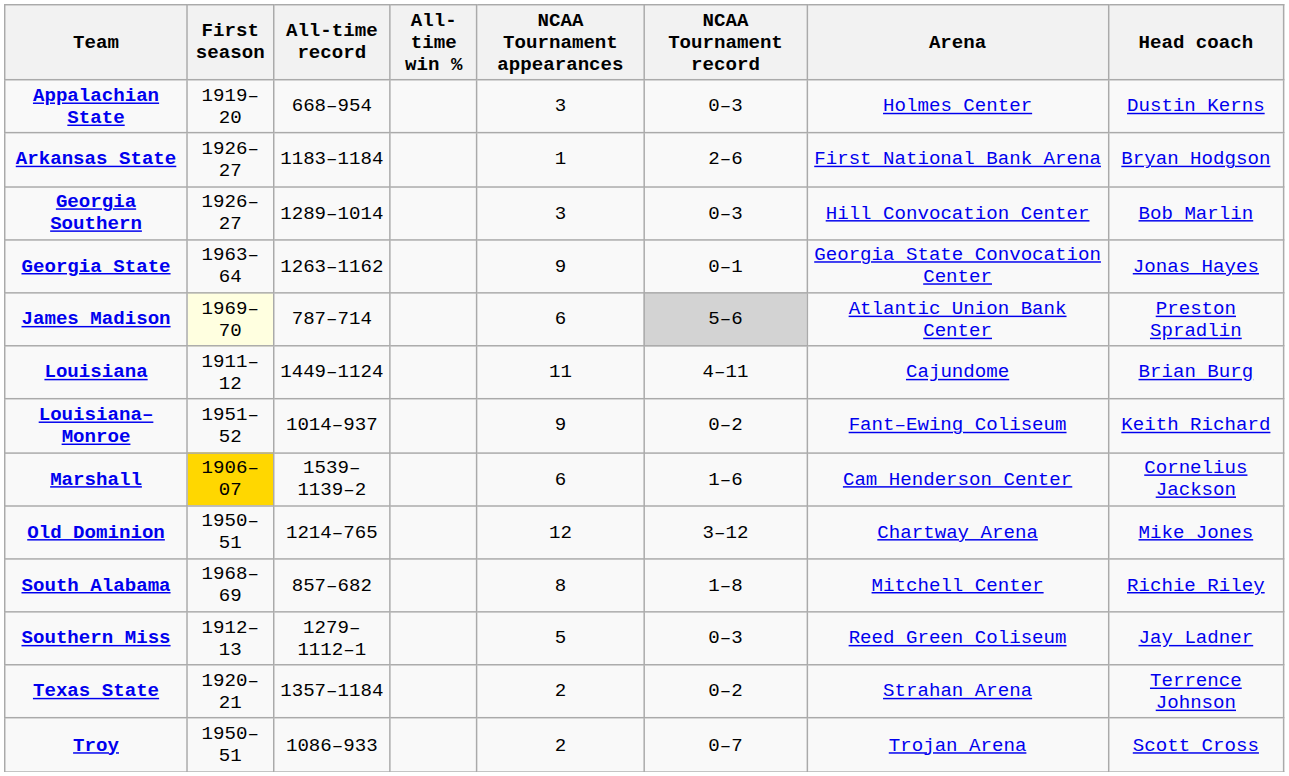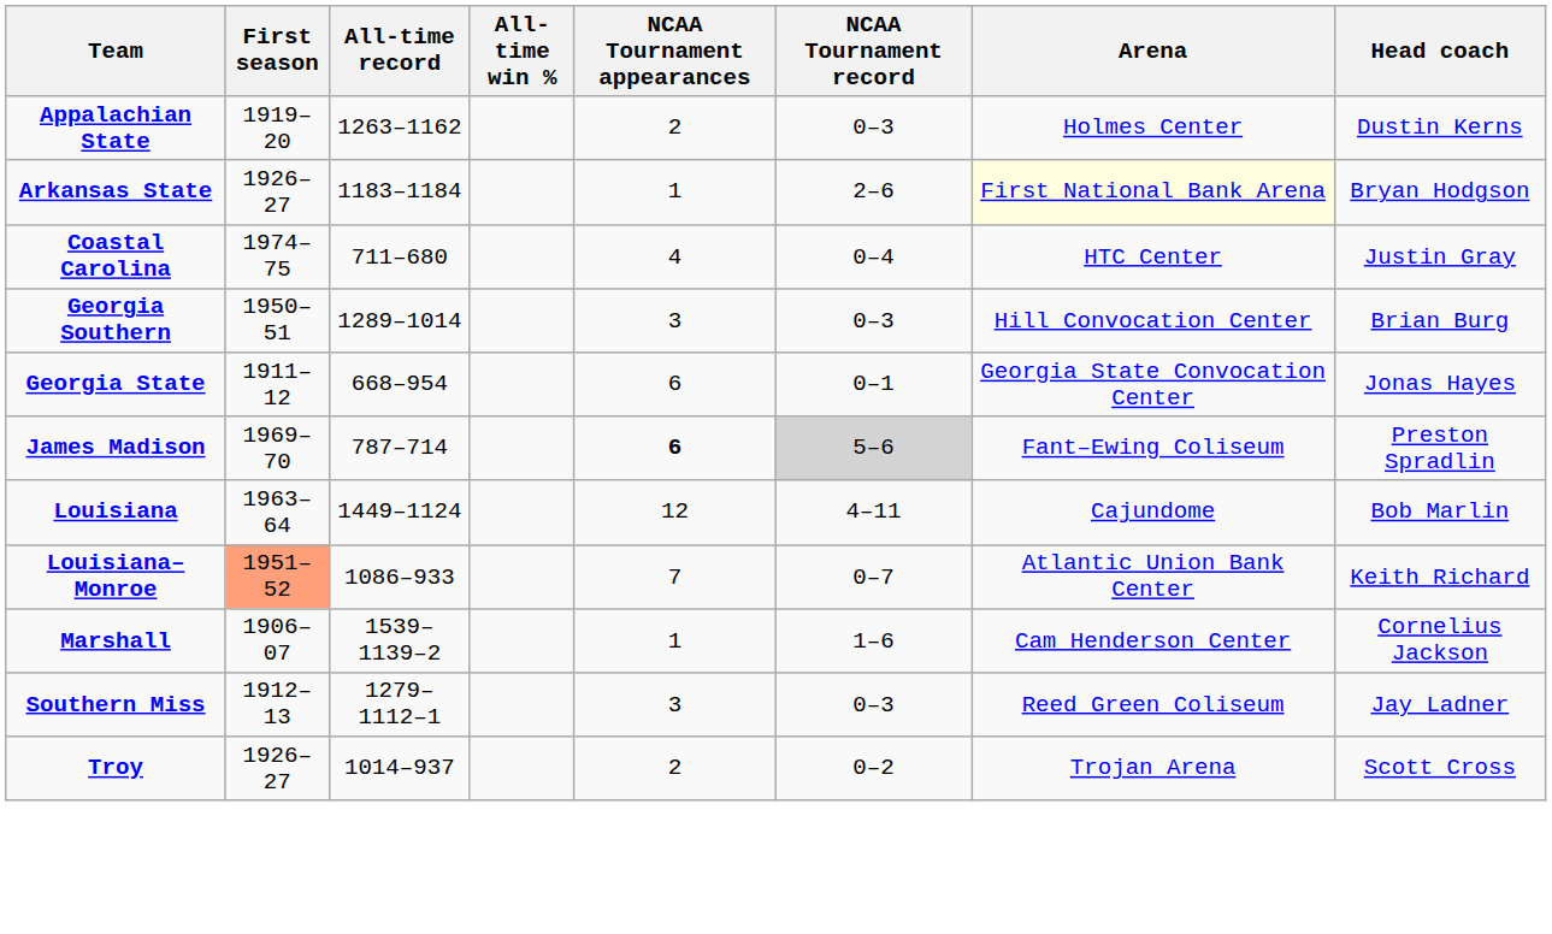 <table class="wikitable sortable" style="text-align: center">
 <tr>
 <th>Team</th>
 <th>First<br>season</th>
 <th>All-time<br>record</th>
 <th>All-time<br>win %</th>
 <th>NCAA Tournament<br>appearances</th>
 <th>NCAA Tournament<br>record</th>
 <th>Arena</th>
 <th>Head coach</th>
 </tr>
 <tr>
 <td><strong><a href='#'>Appalachian State</a></strong></td>
 <td>1919–20</td>
-<td>668–954</td>
+<td>1263–1162</td>
 <td></td>
-<td>3</td>
+<td>2</td>
 <td>0–3</td>
 <td><a href='#'>Holmes Center</a></td>
 <td><a href='#'>Dustin Kerns</a></td>
 </tr>
 <tr>
 <td><strong><a href='#'>Arkansas State</a></strong></td>
 <td>1926–27</td>
 <td>1183–1184</td>
 <td></td>
 <td>1</td>
 <td>2–6</td>
-<td><a href='#'>First National Bank Arena</a></td>
+<td style="background: lightyellow;"><a href='#'>First National Bank Arena</a></td>
 <td><a href='#'>Bryan Hodgson</a></td>
 </tr>
 <tr>
+<td><strong><a href='#'>Coastal Carolina</a></strong></td>
+<td>1974–75</td>
+<td>711–680</td>
+<td></td>
+<td>4</td>
+<td>0–4</td>
+<td><a href='#'>HTC Center</a></td>
+<td><a href='#'>Justin Gray</a></td>
+</tr>
+<tr>
 <td><strong><a href='#'>Georgia Southern</a></strong></td>
-<td>1926–27</td>
+<td>1950–51</td>
 <td>1289–1014</td>
 <td></td>
 <td>3</td>
 <td>0–3</td>
 <td><a href='#'>Hill Convocation Center</a></td>
-<td><a href='#'>Bob Marlin</a></td>
+<td><a href='#'>Brian Burg</a></td>
 </tr>
 <tr>
 <td><strong><a href='#'>Georgia State</a></strong></td>
-<td>1963–64</td>
-<td>1263–1162</td>
+<td>1911–12</td>
+<td>668–954</td>
 <td></td>
-<td>9</td>
+<td>6</td>
 <td>0–1</td>
 <td><a href='#'>Georgia State Convocation Center</a></td>
 <td><a href='#'>Jonas Hayes</a></td>
 </tr>
 <tr>
 <td><strong><a href='#'>James Madison</a></strong></td>
-<td style="background: lightyellow;">1969–70</td>
+<td>1969–70</td>
 <td>787–714</td>
 <td></td>
-<td>6</td>
+<td><strong>6</strong></td>
 <td style="background: lightgrey;">5–6</td>
-<td><a href='#'>Atlantic Union Bank Center</a></td>
+<td><a href='#'>Fant–Ewing Coliseum</a></td>
 <td><a href='#'>Preston Spradlin</a></td>
 </tr>
 <tr>
 <td><strong><a href='#'>Louisiana</a></strong></td>
-<td>1911–12</td>
+<td>1963–64</td>
 <td>1449–1124</td>
 <td></td>
-<td>11</td>
+<td>12</td>
 <td>4–11</td>
 <td><a href='#'>Cajundome</a></td>
-<td><a href='#'>Brian Burg</a></td>
+<td><a href='#'>Bob Marlin</a></td>
 </tr>
 <tr>
 <td><strong><a href='#'>Louisiana–Monroe</a></strong></td>
-<td>1951–52</td>
-<td>1014–937</td>
+<td style="background: lightsalmon;">1951–52</td>
+<td>1086–933</td>
 <td></td>
-<td>9</td>
-<td>0–2</td>
-<td><a href='#'>Fant–Ewing Coliseum</a></td>
+<td>7</td>
+<td>0–7</td>
+<td><a href='#'>Atlantic Union Bank Center</a></td>
 <td><a href='#'>Keith Richard</a></td>
 </tr>
 <tr>
 <td><strong><a href='#'>Marshall</a></strong></td>
-<td style="background: gold;">1906–07</td>
+<td>1906–07</td>
 <td>1539–1139–2</td>
 <td></td>
-<td>6</td>
+<td>1</td>
 <td>1–6</td>
 <td><a href='#'>Cam Henderson Center</a></td>
 <td><a href='#'>Cornelius Jackson</a></td>
-</tr>
-<tr>
-<td><strong><a href='#'>Old Dominion</a></strong></td>
-<td>1950–51</td>
-<td>1214–765</td>
-<td></td>
-<td>12</td>
-<td>3–12</td>
-<td><a href='#'>Chartway Arena</a></td>
-<td><a href='#'>Mike Jones</a></td>
-</tr>
-<tr>
-<td><strong><a href='#'>South Alabama</a></strong></td>
-<td>1968–69</td>
-<td>857–682</td>
-<td></td>
-<td>8</td>
-<td>1–8</td>
-<td><a href='#'>Mitchell Center</a></td>
-<td><a href='#'>Richie Riley</a></td>
 </tr>
 <tr>
 <td><strong><a href='#'>Southern Miss</a></strong></td>
 <td>1912–13</td>
 <td>1279–1112–1</td>
 <td></td>
-<td>5</td>
+<td>3</td>
 <td>0–3</td>
 <td><a href='#'>Reed Green Coliseum</a></td>
 <td><a href='#'>Jay Ladner</a></td>
 </tr>
 <tr>
-<td><strong><a href='#'>Texas State</a></strong></td>
-<td>1920–21</td>
-<td>1357–1184</td>
+<td><strong><a href='#'>Troy</a></strong></td>
+<td>1926–27</td>
+<td>1014–937</td>
 <td></td>
 <td>2</td>
 <td>0–2</td>
-<td><a href='#'>Strahan Arena</a></td>
-<td><a href='#'>Terrence Johnson</a></td>
-</tr>
-<tr>
-<td><strong><a href='#'>Troy</a></strong></td>
-<td>1950–51</td>
-<td>1086–933</td>
-<td></td>
-<td>2</td>
-<td>0–7</td>
 <td><a href='#'>Trojan Arena</a></td>
 <td><a href='#'>Scott Cross</a></td>
 </tr>
 </table>
